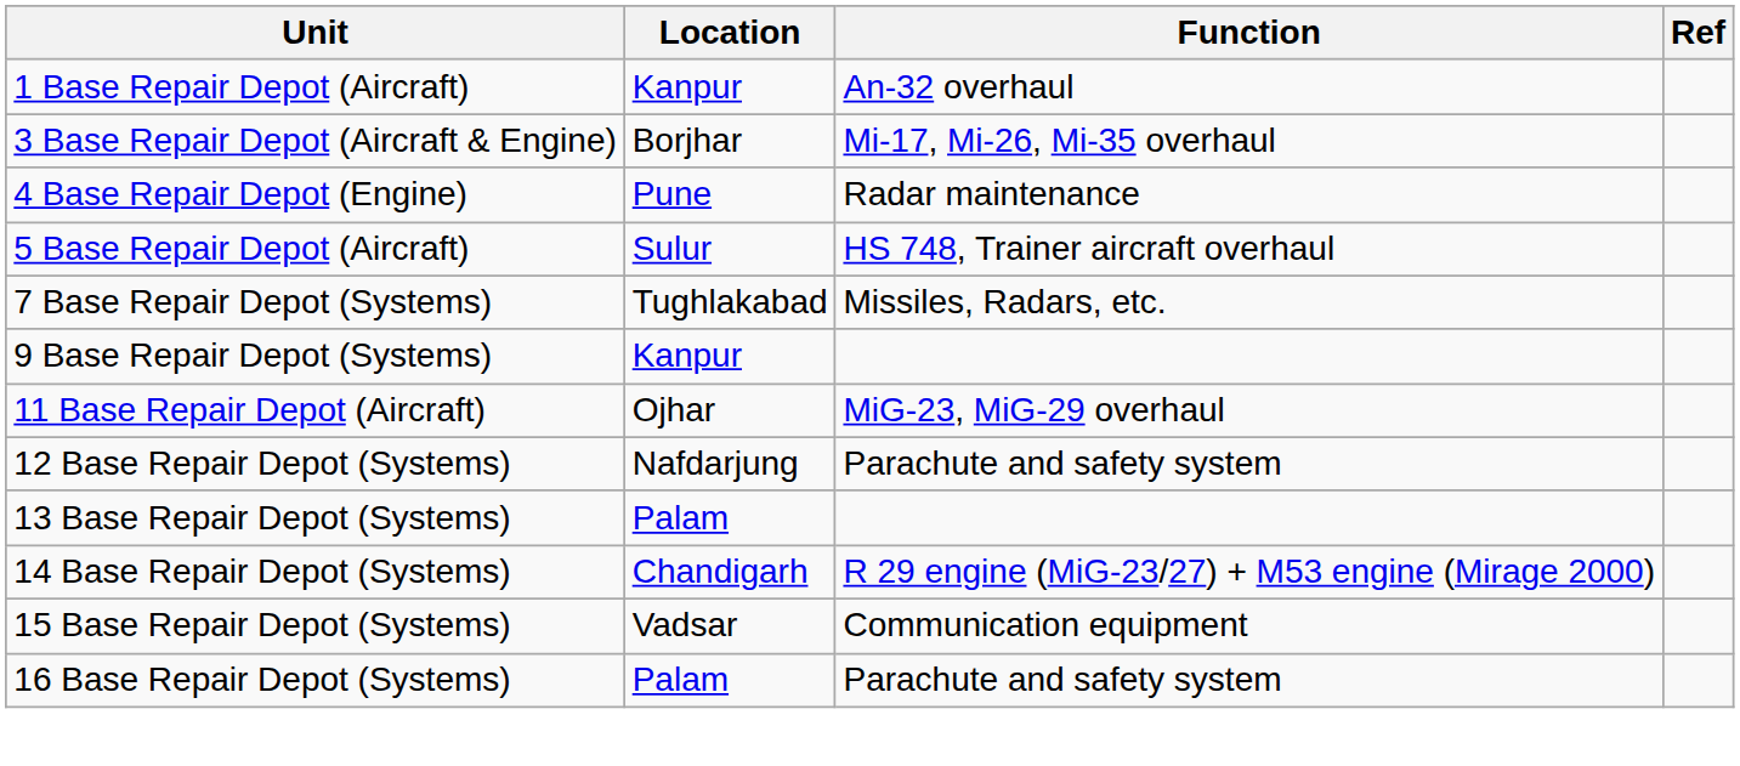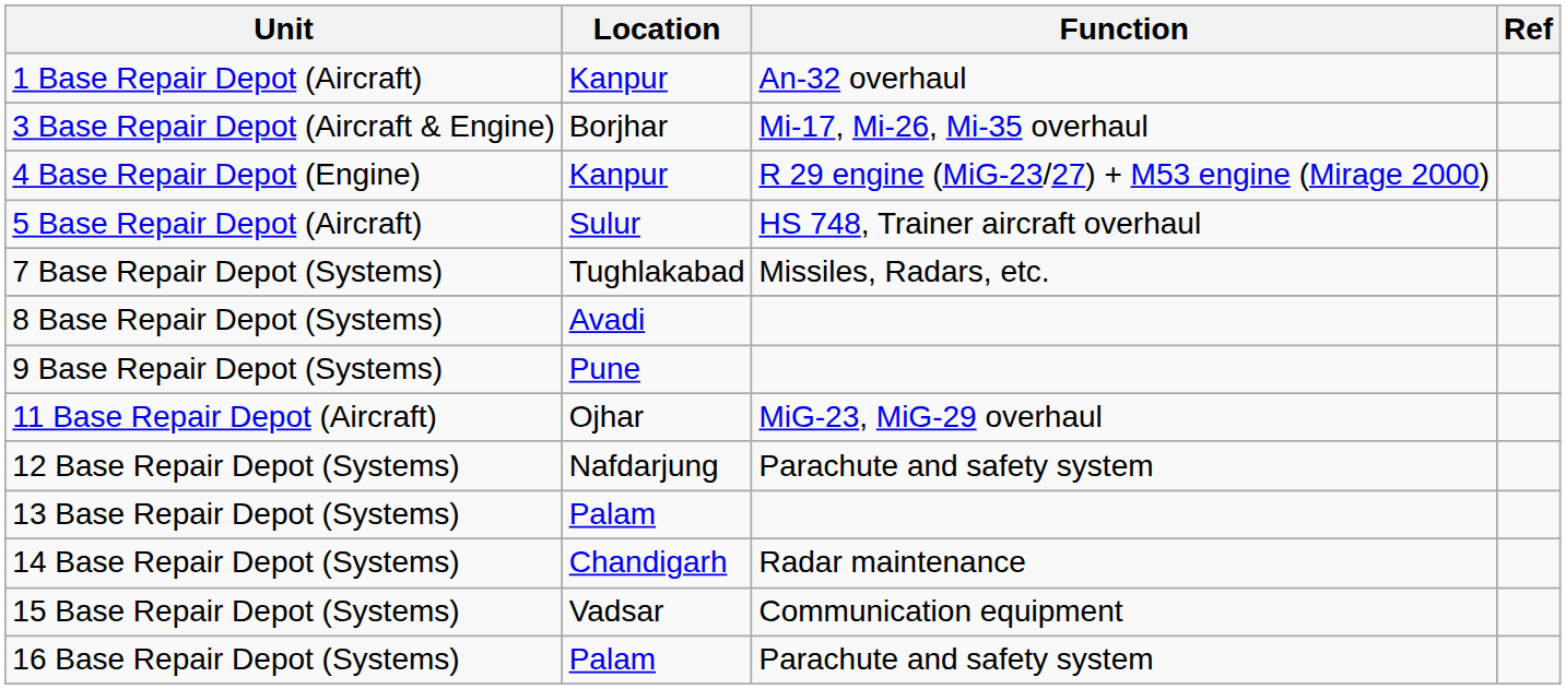 <table class="wikitable">
 <tr>
 <th>Unit</th>
 <th>Location</th>
 <th>Function</th>
 <th>Ref</th>
 </tr>
 <tr>
 <td><a href='#'>1 Base Repair Depot</a> (Aircraft)</td>
 <td><a href='#'>Kanpur</a></td>
 <td><a href='#'>An-32</a> overhaul</td>
 <td></td>
 </tr>
 <tr>
 <td><a href='#'>3 Base Repair Depot</a> (Aircraft & Engine)</td>
 <td>Borjhar</td>
 <td><a href='#'>Mi-17</a>, <a href='#'>Mi-26</a>, <a href='#'>Mi-35</a> overhaul</td>
 <td></td>
 </tr>
 <tr>
 <td><a href='#'>4 Base Repair Depot</a> (Engine)</td>
-<td><a href='#'>Pune</a></td>
-<td>Radar maintenance</td>
+<td><a href='#'>Kanpur</a></td>
+<td><a href='#'>R 29 engine</a> (<a href='#'>MiG-23</a>/<a href='#'>27</a>) + <a href='#'>M53 engine</a> (<a href='#'>Mirage 2000</a>)</td>
 <td></td>
 </tr>
 <tr>
 <td><a href='#'>5 Base Repair Depot</a> (Aircraft)</td>
 <td><a href='#'>Sulur</a></td>
 <td><a href='#'>HS 748</a>, Trainer aircraft overhaul</td>
 <td></td>
 </tr>
 <tr>
 <td>7 Base Repair Depot (Systems)</td>
 <td>Tughlakabad</td>
 <td>Missiles, Radars, etc.</td>
 <td></td>
 </tr>
 <tr>
+<td>8 Base Repair Depot (Systems)</td>
+<td><a href='#'>Avadi</a></td>
+<td></td>
+<td></td>
+</tr>
+<tr>
 <td>9 Base Repair Depot (Systems)</td>
-<td><a href='#'>Kanpur</a></td>
+<td><a href='#'>Pune</a></td>
 <td></td>
 <td></td>
 </tr>
 <tr>
 <td><a href='#'>11 Base Repair Depot</a> (Aircraft)</td>
 <td>Ojhar</td>
 <td><a href='#'>MiG-23</a>, <a href='#'>MiG-29</a> overhaul</td>
 <td></td>
 </tr>
 <tr>
 <td>12 Base Repair Depot (Systems)</td>
 <td>Nafdarjung</td>
 <td>Parachute and safety system</td>
 <td></td>
 </tr>
 <tr>
 <td>13 Base Repair Depot (Systems)</td>
 <td><a href='#'>Palam</a></td>
 <td></td>
 <td></td>
 </tr>
 <tr>
 <td>14 Base Repair Depot (Systems)</td>
 <td><a href='#'>Chandigarh</a></td>
-<td><a href='#'>R 29 engine</a> (<a href='#'>MiG-23</a>/<a href='#'>27</a>) + <a href='#'>M53 engine</a> (<a href='#'>Mirage 2000</a>)</td>
+<td>Radar maintenance</td>
 <td></td>
 </tr>
 <tr>
 <td>15 Base Repair Depot (Systems)</td>
 <td>Vadsar</td>
 <td>Communication equipment</td>
 <td></td>
 </tr>
 <tr>
 <td>16 Base Repair Depot (Systems)</td>
 <td><a href='#'>Palam</a></td>
 <td>Parachute and safety system</td>
 <td></td>
 </tr>
 </table>
